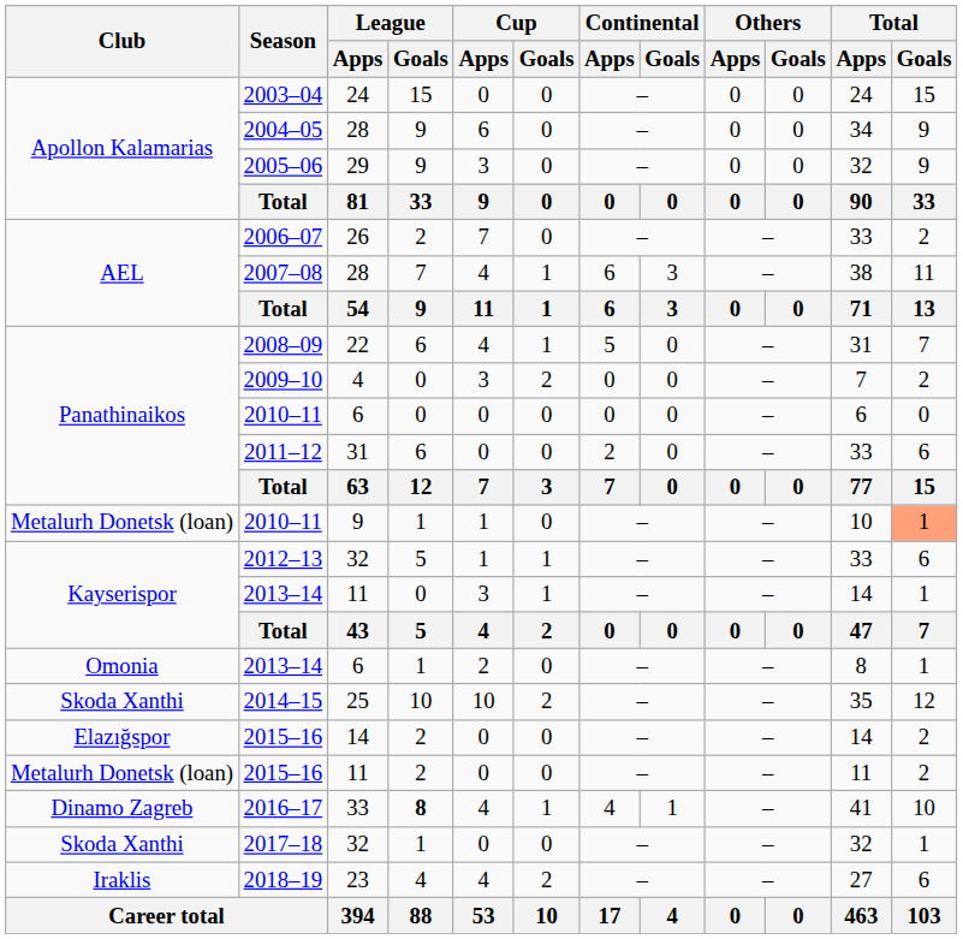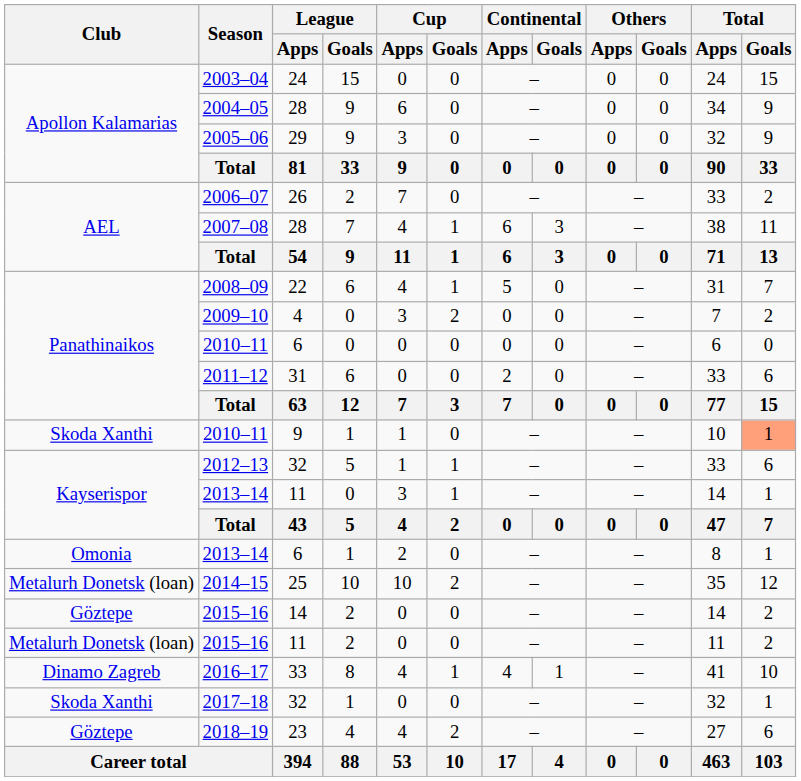 <table class="wikitable" style="text-align:center">
 <tr>
 <th rowspan="2">Club</th>
 <th rowspan="2">Season</th>
 <th colspan="2">League</th>
 <th colspan="2">Cup</th>
 <th colspan="2">Continental</th>
 <th colspan="2">Others</th>
 <th colspan="2">Total</th>
 </tr>
 <tr>
 <th>Apps</th>
 <th>Goals</th>
 <th>Apps</th>
 <th>Goals</th>
 <th>Apps</th>
 <th>Goals</th>
 <th>Apps</th>
 <th>Goals</th>
 <th>Apps</th>
 <th>Goals</th>
 </tr>
 <tr>
 <td rowspan=4><a href='#'>Apollon Kalamarias</a></td>
 <td><a href='#'>2003–04</a></td>
 <td>24</td>
 <td>15</td>
 <td>0</td>
 <td>0</td>
 <td colspan="2">–</td>
 <td>0</td>
 <td>0</td>
 <td>24</td>
 <td>15</td>
 </tr>
 <tr>
 <td><a href='#'>2004–05</a></td>
 <td>28</td>
 <td>9</td>
 <td>6</td>
 <td>0</td>
 <td colspan="2">–</td>
 <td>0</td>
 <td>0</td>
 <td>34</td>
 <td>9</td>
 </tr>
 <tr>
 <td><a href='#'>2005–06</a></td>
 <td>29</td>
 <td>9</td>
 <td>3</td>
 <td>0</td>
 <td colspan="2">–</td>
 <td>0</td>
 <td>0</td>
 <td>32</td>
 <td>9</td>
 </tr>
 <tr>
 <th>Total</th>
 <th>81</th>
 <th>33</th>
 <th>9</th>
 <th>0</th>
 <th>0</th>
 <th>0</th>
 <th>0</th>
 <th>0</th>
 <th>90</th>
 <th>33</th>
 </tr>
 <tr>
 <td rowspan=3><a href='#'>AEL</a></td>
 <td><a href='#'>2006–07</a></td>
 <td>26</td>
 <td>2</td>
 <td>7</td>
 <td>0</td>
 <td colspan="2">–</td>
 <td colspan="2">–</td>
 <td>33</td>
 <td>2</td>
 </tr>
 <tr>
 <td><a href='#'>2007–08</a></td>
 <td>28</td>
 <td>7</td>
 <td>4</td>
 <td>1</td>
 <td>6</td>
 <td>3</td>
 <td colspan="2">–</td>
 <td>38</td>
 <td>11</td>
 </tr>
 <tr>
 <th>Total</th>
 <th>54</th>
 <th>9</th>
 <th>11</th>
 <th>1</th>
 <th>6</th>
 <th>3</th>
 <th>0</th>
 <th>0</th>
 <th>71</th>
 <th>13</th>
 </tr>
 <tr>
 <td rowspan=5><a href='#'>Panathinaikos</a></td>
 <td><a href='#'>2008–09</a></td>
 <td>22</td>
 <td>6</td>
 <td>4</td>
 <td>1</td>
 <td>5</td>
 <td>0</td>
 <td colspan="2">–</td>
 <td>31</td>
 <td>7</td>
 </tr>
 <tr>
 <td><a href='#'>2009–10</a></td>
 <td>4</td>
 <td>0</td>
 <td>3</td>
 <td>2</td>
 <td>0</td>
 <td>0</td>
 <td colspan="2">–</td>
 <td>7</td>
 <td>2</td>
 </tr>
 <tr>
 <td><a href='#'>2010–11</a></td>
 <td>6</td>
 <td>0</td>
 <td>0</td>
 <td>0</td>
 <td>0</td>
 <td>0</td>
 <td colspan="2">–</td>
 <td>6</td>
 <td>0</td>
 </tr>
 <tr>
 <td><a href='#'>2011–12</a></td>
 <td>31</td>
 <td>6</td>
 <td>0</td>
 <td>0</td>
 <td>2</td>
 <td>0</td>
 <td colspan="2">–</td>
 <td>33</td>
 <td>6</td>
 </tr>
 <tr>
 <th>Total</th>
 <th>63</th>
 <th>12</th>
 <th>7</th>
 <th>3</th>
 <th>7</th>
 <th>0</th>
 <th>0</th>
 <th>0</th>
 <th>77</th>
 <th>15</th>
 </tr>
 <tr>
-<td><a href='#'>Metalurh Donetsk</a> (loan)</td>
+<td><a href='#'>Skoda Xanthi</a></td>
 <td><a href='#'>2010–11</a></td>
 <td>9</td>
 <td>1</td>
 <td>1</td>
 <td>0</td>
 <td colspan="2">–</td>
 <td colspan="2">–</td>
 <td>10</td>
 <td style="background: lightsalmon;">1</td>
 </tr>
 <tr>
 <td rowspan=3><a href='#'>Kayserispor</a></td>
 <td><a href='#'>2012–13</a></td>
 <td>32</td>
 <td>5</td>
 <td>1</td>
 <td>1</td>
 <td colspan="2">–</td>
 <td colspan="2">–</td>
 <td>33</td>
 <td>6</td>
 </tr>
 <tr>
 <td><a href='#'>2013–14</a></td>
 <td>11</td>
 <td>0</td>
 <td>3</td>
 <td>1</td>
 <td colspan="2">–</td>
 <td colspan="2">–</td>
 <td>14</td>
 <td>1</td>
 </tr>
 <tr>
 <th>Total</th>
 <th>43</th>
 <th>5</th>
 <th>4</th>
 <th>2</th>
 <th>0</th>
 <th>0</th>
 <th>0</th>
 <th>0</th>
 <th>47</th>
 <th>7</th>
 </tr>
 <tr>
 <td><a href='#'>Omonia</a></td>
 <td><a href='#'>2013–14</a></td>
 <td>6</td>
 <td>1</td>
 <td>2</td>
 <td>0</td>
 <td colspan="2">–</td>
 <td colspan="2">–</td>
 <td>8</td>
 <td>1</td>
 </tr>
 <tr>
-<td><a href='#'>Skoda Xanthi</a></td>
+<td><a href='#'>Metalurh Donetsk</a> (loan)</td>
 <td><a href='#'>2014–15</a></td>
 <td>25</td>
 <td>10</td>
 <td>10</td>
 <td>2</td>
 <td colspan="2">–</td>
 <td colspan="2">–</td>
 <td>35</td>
 <td>12</td>
 </tr>
 <tr>
-<td><a href='#'>Elazığspor</a></td>
+<td><a href='#'>Göztepe</a></td>
 <td><a href='#'>2015–16</a></td>
 <td>14</td>
 <td>2</td>
 <td>0</td>
 <td>0</td>
 <td colspan="2">–</td>
 <td colspan="2">–</td>
 <td>14</td>
 <td>2</td>
 </tr>
 <tr>
 <td><a href='#'>Metalurh Donetsk</a> (loan)</td>
 <td><a href='#'>2015–16</a></td>
 <td>11</td>
 <td>2</td>
 <td>0</td>
 <td>0</td>
 <td colspan="2">–</td>
 <td colspan="2">–</td>
 <td>11</td>
 <td>2</td>
 </tr>
 <tr>
 <td><a href='#'>Dinamo Zagreb</a></td>
 <td><a href='#'>2016–17</a></td>
 <td>33</td>
-<td><strong>8</strong></td>
+<td>8</td>
 <td>4</td>
 <td>1</td>
 <td>4</td>
 <td>1</td>
 <td colspan="2">–</td>
 <td>41</td>
 <td>10</td>
 </tr>
 <tr>
 <td><a href='#'>Skoda Xanthi</a></td>
 <td><a href='#'>2017–18</a></td>
 <td>32</td>
 <td>1</td>
 <td>0</td>
 <td>0</td>
 <td colspan="2">–</td>
 <td colspan="2">–</td>
 <td>32</td>
 <td>1</td>
 </tr>
 <tr>
-<td><a href='#'>Iraklis</a></td>
+<td><a href='#'>Göztepe</a></td>
 <td><a href='#'>2018–19</a></td>
 <td>23</td>
 <td>4</td>
 <td>4</td>
 <td>2</td>
 <td colspan="2">–</td>
 <td colspan="2">–</td>
 <td>27</td>
 <td>6</td>
 </tr>
 <tr>
 <th colspan="2">Career total</th>
 <th>394</th>
 <th>88</th>
 <th>53</th>
 <th>10</th>
 <th>17</th>
 <th>4</th>
 <th>0</th>
 <th>0</th>
 <th>463</th>
 <th>103</th>
 </tr>
 </table>
